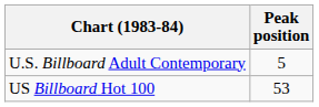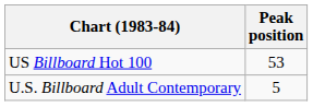 <table class="wikitable sortable">
 <tr>
 <th>Chart (1983-84)</th>
 <th>Peak<br>position</th>
 </tr>
 <tr>
+<td align="left">US <a href='#'><em>Billboard</em> Hot 100</a></td>
+<td align="center">53</td>
+</tr>
+<tr>
 <td align="left">U.S. <em>Billboard</em> <a href='#'>Adult Contemporary</a></td>
 <td align="center">5</td>
 </tr>
-<tr>
-<td align="left">US <a href='#'><em>Billboard</em> Hot 100</a></td>
-<td align="center">53</td>
-</tr>
 </table>
